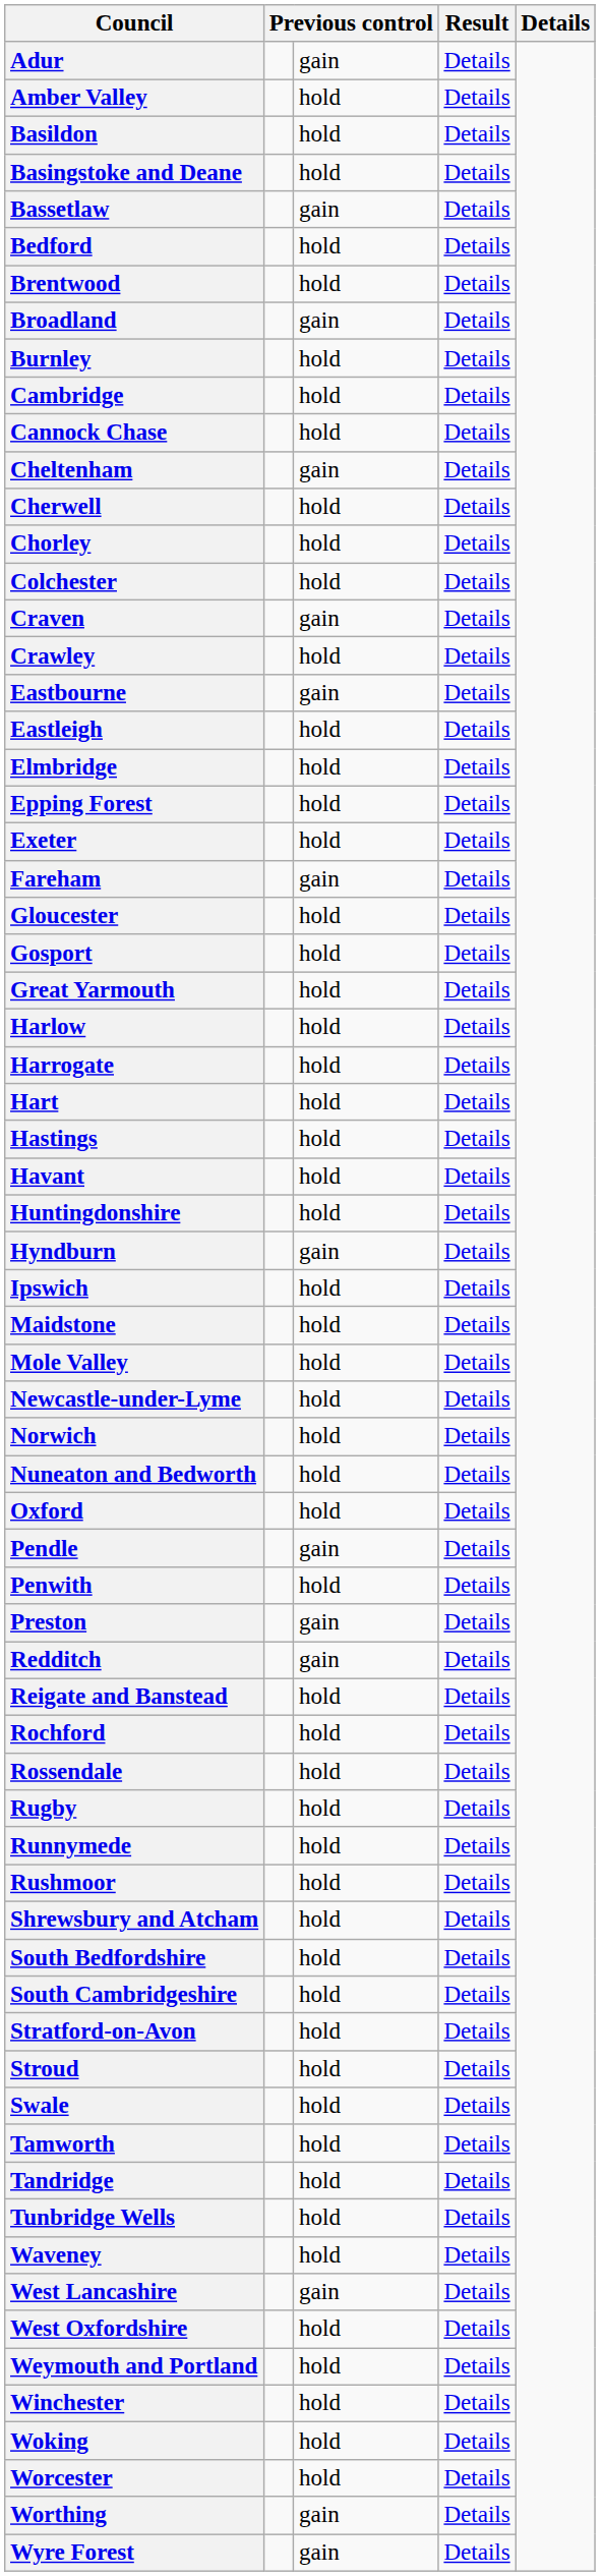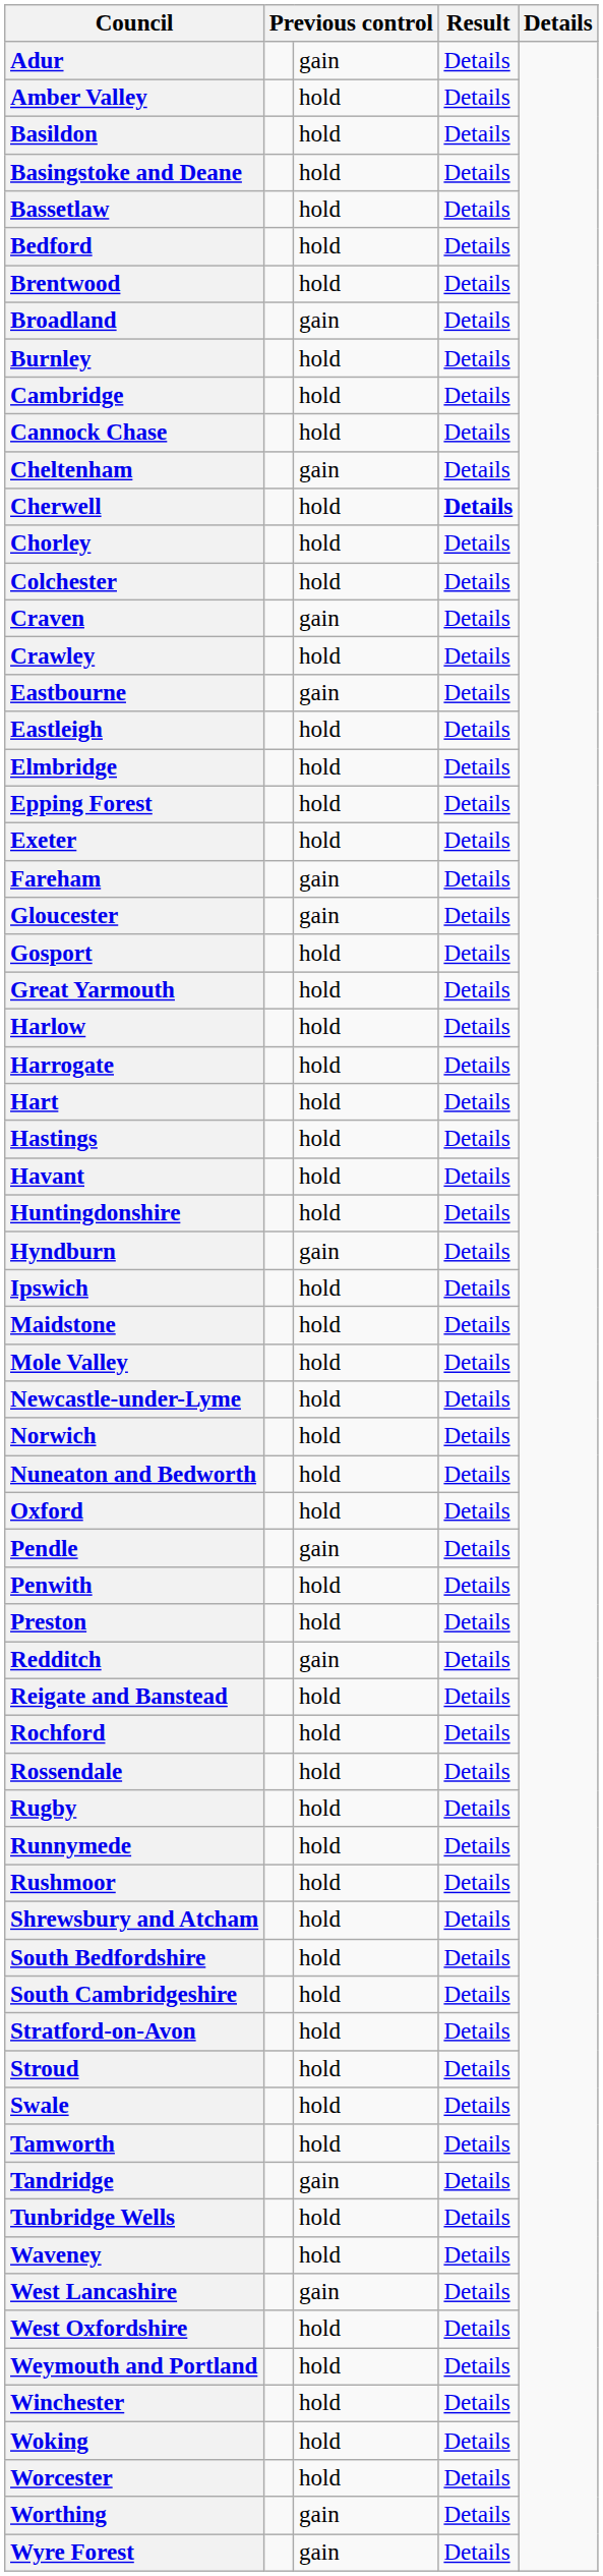 <table class="wikitable sortable" border="1">
 <tr>
 <th scope="col">Council</th>
 <th colspan=2>Previous control</th>
 <th colspan=2>Result</th>
 <th class="unsortable" scope="col">Details</th>
 </tr>
 <tr>
 <th scope="row" style="text-align: left;"><a href='#'>Adur</a></th>
 <td></td>
 <td> gain</td>
 <td><a href='#'>Details</a></td>
 </tr>
 <tr>
 <th scope="row" style="text-align: left;"><a href='#'>Amber Valley</a></th>
 <td></td>
 <td> hold</td>
 <td><a href='#'>Details</a></td>
 </tr>
 <tr>
 <th scope="row" style="text-align: left;"><a href='#'>Basildon</a></th>
 <td></td>
 <td> hold</td>
 <td><a href='#'>Details</a></td>
 </tr>
 <tr>
 <th scope="row" style="text-align: left;"><a href='#'>Basingstoke and Deane</a></th>
 <td></td>
 <td> hold</td>
 <td><a href='#'>Details</a></td>
 </tr>
 <tr>
 <th scope="row" style="text-align: left;"><a href='#'>Bassetlaw</a></th>
 <td></td>
-<td> gain</td>
+<td> hold</td>
 <td><a href='#'>Details</a></td>
 </tr>
 <tr>
 <th scope="row" style="text-align: left;"><a href='#'>Bedford</a></th>
 <td></td>
 <td> hold</td>
 <td><a href='#'>Details</a></td>
 </tr>
 <tr>
 <th scope="row" style="text-align: left;"><a href='#'>Brentwood</a></th>
 <td></td>
 <td> hold</td>
 <td><a href='#'>Details</a></td>
 </tr>
 <tr>
 <th scope="row" style="text-align: left;"><a href='#'>Broadland</a></th>
 <td></td>
 <td> gain</td>
 <td><a href='#'>Details</a></td>
 </tr>
 <tr>
 <th scope="row" style="text-align: left;"><a href='#'>Burnley</a></th>
 <td></td>
 <td> hold</td>
 <td><a href='#'>Details</a></td>
 </tr>
 <tr>
 <th scope="row" style="text-align: left;"><a href='#'>Cambridge</a></th>
 <td></td>
 <td> hold</td>
 <td><a href='#'>Details</a></td>
 </tr>
 <tr>
 <th scope="row" style="text-align: left;"><a href='#'>Cannock Chase</a></th>
 <td></td>
 <td> hold</td>
 <td><a href='#'>Details</a></td>
 </tr>
 <tr>
 <th scope="row" style="text-align: left;"><a href='#'>Cheltenham</a></th>
 <td></td>
 <td> gain</td>
 <td><a href='#'>Details</a></td>
 </tr>
 <tr>
 <th scope="row" style="text-align: left;"><a href='#'>Cherwell</a></th>
 <td></td>
 <td> hold</td>
-<td><a href='#'>Details</a></td>
+<td><strong><a href='#'>Details</a></strong></td>
 </tr>
 <tr>
 <th scope="row" style="text-align: left;"><a href='#'>Chorley</a></th>
 <td></td>
 <td> hold</td>
 <td><a href='#'>Details</a></td>
 </tr>
 <tr>
 <th scope="row" style="text-align: left;"><a href='#'>Colchester</a></th>
 <td></td>
 <td> hold</td>
 <td><a href='#'>Details</a></td>
 </tr>
 <tr>
 <th scope="row" style="text-align: left;"><a href='#'>Craven</a></th>
 <td></td>
 <td> gain</td>
 <td><a href='#'>Details</a></td>
 </tr>
 <tr>
 <th scope="row" style="text-align: left;"><a href='#'>Crawley</a></th>
 <td></td>
 <td> hold</td>
 <td><a href='#'>Details</a></td>
 </tr>
 <tr>
 <th scope="row" style="text-align: left;"><a href='#'>Eastbourne</a></th>
 <td></td>
 <td> gain</td>
 <td><a href='#'>Details</a></td>
 </tr>
 <tr>
 <th scope="row" style="text-align: left;"><a href='#'>Eastleigh</a></th>
 <td></td>
 <td> hold</td>
 <td><a href='#'>Details</a></td>
 </tr>
 <tr>
 <th scope="row" style="text-align: left;"><a href='#'>Elmbridge</a></th>
 <td></td>
 <td> hold</td>
 <td><a href='#'>Details</a></td>
 </tr>
 <tr>
 <th scope="row" style="text-align: left;"><a href='#'>Epping Forest</a></th>
 <td></td>
 <td> hold</td>
 <td><a href='#'>Details</a></td>
 </tr>
 <tr>
 <th scope="row" style="text-align: left;"><a href='#'>Exeter</a></th>
 <td></td>
 <td> hold</td>
 <td><a href='#'>Details</a></td>
 </tr>
 <tr>
 <th scope="row" style="text-align: left;"><a href='#'>Fareham</a></th>
 <td></td>
 <td> gain</td>
 <td><a href='#'>Details</a></td>
 </tr>
 <tr>
 <th scope="row" style="text-align: left;"><a href='#'>Gloucester</a></th>
 <td></td>
-<td> hold</td>
+<td> gain</td>
 <td><a href='#'>Details</a></td>
 </tr>
 <tr>
 <th scope="row" style="text-align: left;"><a href='#'>Gosport</a></th>
 <td></td>
 <td> hold</td>
 <td><a href='#'>Details</a></td>
 </tr>
 <tr>
 <th scope="row" style="text-align: left;"><a href='#'>Great Yarmouth</a></th>
 <td></td>
 <td> hold</td>
 <td><a href='#'>Details</a></td>
 </tr>
 <tr>
 <th scope="row" style="text-align: left;"><a href='#'>Harlow</a></th>
 <td></td>
 <td> hold</td>
 <td><a href='#'>Details</a></td>
 </tr>
 <tr>
 <th scope="row" style="text-align: left;"><a href='#'>Harrogate</a></th>
 <td></td>
 <td> hold</td>
 <td><a href='#'>Details</a></td>
 </tr>
 <tr>
 <th scope="row" style="text-align: left;"><a href='#'>Hart</a></th>
 <td></td>
 <td> hold</td>
 <td><a href='#'>Details</a></td>
 </tr>
 <tr>
 <th scope="row" style="text-align: left;"><a href='#'>Hastings</a></th>
 <td></td>
 <td> hold</td>
 <td><a href='#'>Details</a></td>
 </tr>
 <tr>
 <th scope="row" style="text-align: left;"><a href='#'>Havant</a></th>
 <td></td>
 <td> hold</td>
 <td><a href='#'>Details</a></td>
 </tr>
 <tr>
 <th scope="row" style="text-align: left;"><a href='#'>Huntingdonshire</a></th>
 <td></td>
 <td> hold</td>
 <td><a href='#'>Details</a></td>
 </tr>
 <tr>
 <th scope="row" style="text-align: left;"><a href='#'>Hyndburn</a></th>
 <td></td>
 <td> gain</td>
 <td><a href='#'>Details</a></td>
 </tr>
 <tr>
 <th scope="row" style="text-align: left;"><a href='#'>Ipswich</a></th>
 <td></td>
 <td> hold</td>
 <td><a href='#'>Details</a></td>
 </tr>
 <tr>
 <th scope="row" style="text-align: left;"><a href='#'>Maidstone</a></th>
 <td></td>
 <td> hold</td>
 <td><a href='#'>Details</a></td>
 </tr>
 <tr>
 <th scope="row" style="text-align: left;"><a href='#'>Mole Valley</a></th>
 <td></td>
 <td> hold</td>
 <td><a href='#'>Details</a></td>
 </tr>
 <tr>
 <th scope="row" style="text-align: left;"><a href='#'>Newcastle-under-Lyme</a></th>
 <td></td>
 <td> hold</td>
 <td><a href='#'>Details</a></td>
 </tr>
 <tr>
 <th scope="row" style="text-align: left;"><a href='#'>Norwich</a></th>
 <td></td>
 <td> hold</td>
 <td><a href='#'>Details</a></td>
 </tr>
 <tr>
 <th scope="row" style="text-align: left;"><a href='#'>Nuneaton and Bedworth</a></th>
 <td></td>
 <td> hold</td>
 <td><a href='#'>Details</a></td>
 </tr>
 <tr>
 <th scope="row" style="text-align: left;"><a href='#'>Oxford</a></th>
 <td></td>
 <td> hold</td>
 <td><a href='#'>Details</a></td>
 </tr>
 <tr>
 <th scope="row" style="text-align: left;"><a href='#'>Pendle</a></th>
 <td></td>
 <td> gain</td>
 <td><a href='#'>Details</a></td>
 </tr>
 <tr>
 <th scope="row" style="text-align: left;"><a href='#'>Penwith</a></th>
 <td></td>
 <td> hold</td>
 <td><a href='#'>Details</a></td>
 </tr>
 <tr>
 <th scope="row" style="text-align: left;"><a href='#'>Preston</a></th>
 <td></td>
-<td> gain</td>
+<td> hold</td>
 <td><a href='#'>Details</a></td>
 </tr>
 <tr>
 <th scope="row" style="text-align: left;"><a href='#'>Redditch</a></th>
 <td></td>
 <td> gain</td>
 <td><a href='#'>Details</a></td>
 </tr>
 <tr>
 <th scope="row" style="text-align: left;"><a href='#'>Reigate and Banstead</a></th>
 <td></td>
 <td> hold</td>
 <td><a href='#'>Details</a></td>
 </tr>
 <tr>
 <th scope="row" style="text-align: left;"><a href='#'>Rochford</a></th>
 <td></td>
 <td> hold</td>
 <td><a href='#'>Details</a></td>
 </tr>
 <tr>
 <th scope="row" style="text-align: left;"><a href='#'>Rossendale</a></th>
 <td></td>
 <td> hold</td>
 <td><a href='#'>Details</a></td>
 </tr>
 <tr>
 <th scope="row" style="text-align: left;"><a href='#'>Rugby</a></th>
 <td></td>
 <td> hold</td>
 <td><a href='#'>Details</a></td>
 </tr>
 <tr>
 <th scope="row" style="text-align: left;"><a href='#'>Runnymede</a></th>
 <td></td>
 <td> hold</td>
 <td><a href='#'>Details</a></td>
 </tr>
 <tr>
 <th scope="row" style="text-align: left;"><a href='#'>Rushmoor</a></th>
 <td></td>
 <td> hold</td>
 <td><a href='#'>Details</a></td>
 </tr>
 <tr>
 <th scope="row" style="text-align: left;"><a href='#'>Shrewsbury and Atcham</a></th>
 <td></td>
 <td> hold</td>
 <td><a href='#'>Details</a></td>
 </tr>
 <tr>
 <th scope="row" style="text-align: left;"><a href='#'>South Bedfordshire</a></th>
 <td></td>
 <td> hold</td>
 <td><a href='#'>Details</a></td>
 </tr>
 <tr>
 <th scope="row" style="text-align: left;"><a href='#'>South Cambridgeshire</a></th>
 <td></td>
 <td> hold</td>
 <td><a href='#'>Details</a></td>
 </tr>
 <tr>
 <th scope="row" style="text-align: left;"><a href='#'>Stratford-on-Avon</a></th>
 <td></td>
 <td> hold</td>
 <td><a href='#'>Details</a></td>
 </tr>
 <tr>
 <th scope="row" style="text-align: left;"><a href='#'>Stroud</a></th>
 <td></td>
 <td> hold</td>
 <td><a href='#'>Details</a></td>
 </tr>
 <tr>
 <th scope="row" style="text-align: left;"><a href='#'>Swale</a></th>
 <td></td>
 <td> hold</td>
 <td><a href='#'>Details</a></td>
 </tr>
 <tr>
 <th scope="row" style="text-align: left;"><a href='#'>Tamworth</a></th>
 <td></td>
 <td> hold</td>
 <td><a href='#'>Details</a></td>
 </tr>
 <tr>
 <th scope="row" style="text-align: left;"><a href='#'>Tandridge</a></th>
 <td></td>
-<td> hold</td>
+<td> gain</td>
 <td><a href='#'>Details</a></td>
 </tr>
 <tr>
 <th scope="row" style="text-align: left;"><a href='#'>Tunbridge Wells</a></th>
 <td></td>
 <td> hold</td>
 <td><a href='#'>Details</a></td>
 </tr>
 <tr>
 <th scope="row" style="text-align: left;"><a href='#'>Waveney</a></th>
 <td></td>
 <td> hold</td>
 <td><a href='#'>Details</a></td>
 </tr>
 <tr>
 <th scope="row" style="text-align: left;"><a href='#'>West Lancashire</a></th>
 <td></td>
 <td> gain</td>
 <td><a href='#'>Details</a></td>
 </tr>
 <tr>
 <th scope="row" style="text-align: left;"><a href='#'>West Oxfordshire</a></th>
 <td></td>
 <td> hold</td>
 <td><a href='#'>Details</a></td>
 </tr>
 <tr>
 <th scope="row" style="text-align: left;"><a href='#'>Weymouth and Portland</a></th>
 <td></td>
 <td> hold</td>
 <td><a href='#'>Details</a></td>
 </tr>
 <tr>
 <th scope="row" style="text-align: left;"><a href='#'>Winchester</a></th>
 <td></td>
 <td> hold</td>
 <td><a href='#'>Details</a></td>
 </tr>
 <tr>
 <th scope="row" style="text-align: left;"><a href='#'>Woking</a></th>
 <td></td>
 <td> hold</td>
 <td><a href='#'>Details</a></td>
 </tr>
 <tr>
 <th scope="row" style="text-align: left;"><a href='#'>Worcester</a></th>
 <td></td>
 <td> hold</td>
 <td><a href='#'>Details</a></td>
 </tr>
 <tr>
 <th scope="row" style="text-align: left;"><a href='#'>Worthing</a></th>
 <td></td>
 <td> gain</td>
 <td><a href='#'>Details</a></td>
 </tr>
 <tr>
 <th scope="row" style="text-align: left;"><a href='#'>Wyre Forest</a></th>
 <td></td>
 <td> gain</td>
 <td><a href='#'>Details</a></td>
 </tr>
 </table>
